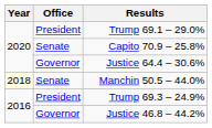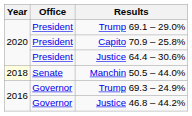 <table class="wikitable">
 <tr>
 <th width="30">Year</th>
 <th width="60">Office</th>
 <th width="180">Results</th>
 </tr>
 <tr>
 <td rowspan="3">2020</td>
 <td><a href='#'>President</a></td>
 <td align="right" ><a href='#'>Trump</a> 69.1 – 29.0%</td>
 </tr>
 <tr>
-<td><a href='#'>Senate</a></td>
+<td><a href='#'>President</a></td>
 <td align="right" ><a href='#'>Capito</a> 70.9 – 25.8%</td>
 </tr>
 <tr>
-<td><a href='#'>Governor</a></td>
+<td><a href='#'>President</a></td>
 <td align="right" ><a href='#'>Justice</a> 64.4 – 30.6%</td>
 </tr>
 <tr>
 <td style="background: lightyellow;">2018</td>
 <td><a href='#'>Senate</a></td>
 <td align="right" ><a href='#'>Manchin</a> 50.5 – 44.0%</td>
 </tr>
 <tr>
 <td rowspan="2">2016</td>
-<td><a href='#'>President</a></td>
+<td><a href='#'>Governor</a></td>
 <td align="right" ><a href='#'>Trump</a> 69.3 – 24.9%</td>
 </tr>
 <tr>
 <td><a href='#'>Governor</a></td>
 <td align="right" ><a href='#'>Justice</a> 46.8 – 44.2%</td>
 </tr>
 </table>
